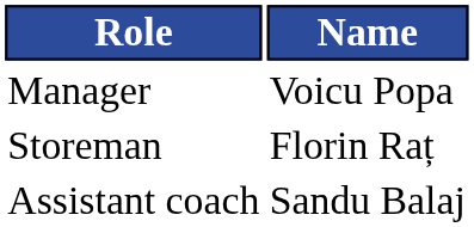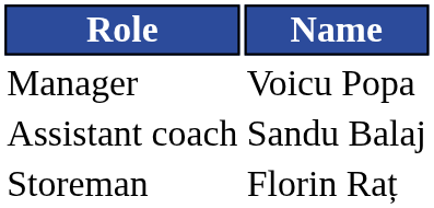 <table class="toccolours">
 <tr>
 <th style="background:#2c4b9b;color:#FFFFFF;border:1px solid #000000;">Role</th>
 <th style="background:#2c4b9b;color:#FFFFFF;border:1px solid #000000;">Name</th>
 </tr>
 <tr>
 <td>Manager</td>
 <td> Voicu Popa</td>
 </tr>
 <tr>
+<td>Assistant coach</td>
+<td> Sandu Balaj</td>
+</tr>
+<tr>
 <td>Storeman</td>
 <td> Florin Raț</td>
 </tr>
-<tr>
-<td>Assistant coach</td>
-<td> Sandu Balaj</td>
-</tr>
 </table>
